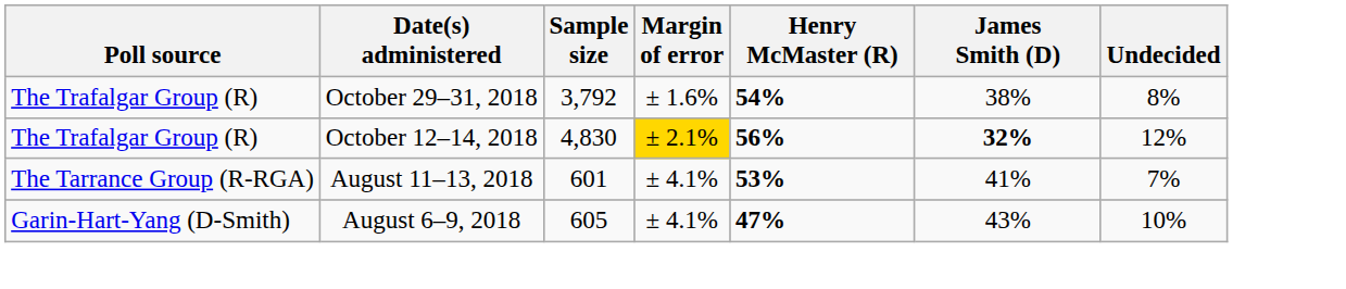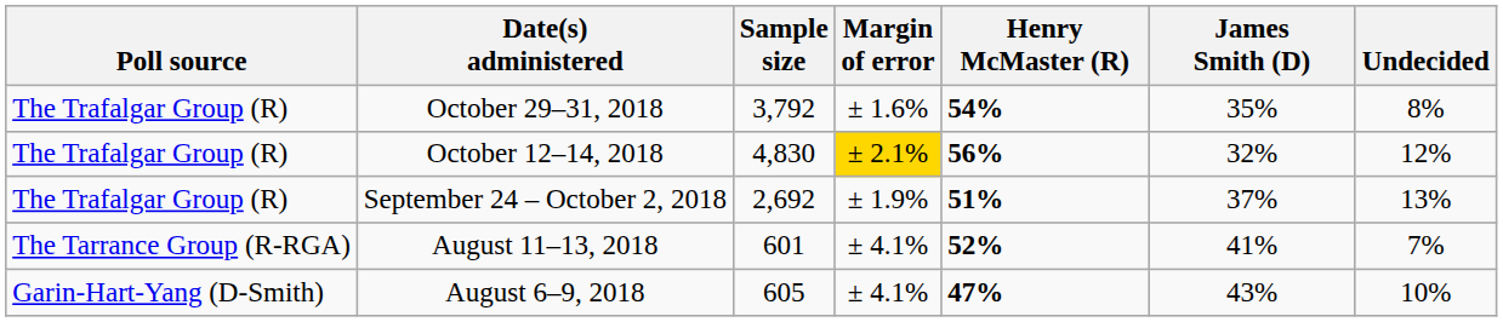 <table class="wikitable" style="font-size:90%;">
 <tr valign=bottom>
 <th>Poll source</th>
 <th>Date(s)<br>administered</th>
 <th>Sample<br>size</th>
 <th>Margin<br>of error</th>
 <th style="width:100px;">Henry<br>McMaster (R)</th>
 <th style="width:100px;">James<br>Smith (D)</th>
 <th>Undecided</th>
 </tr>
 <tr>
 <td><a href='#'>The Trafalgar Group</a> (R)</td>
 <td align=center>October 29–31, 2018</td>
 <td align=center>3,792</td>
 <td align=center>± 1.6%</td>
 <td><strong>54%</strong></td>
-<td align=center>38%</td>
+<td align=center>35%</td>
 <td align=center>8%</td>
 </tr>
 <tr>
 <td><a href='#'>The Trafalgar Group</a> (R)</td>
 <td align=center>October 12–14, 2018</td>
 <td align=center>4,830</td>
 <td align=center style="background: gold;">± 2.1%</td>
 <td><strong>56%</strong></td>
-<td align=center><strong>32%</strong></td>
+<td align=center>32%</td>
 <td align=center>12%</td>
+</tr>
+<tr>
+<td><a href='#'>The Trafalgar Group</a> (R)</td>
+<td align=center>September 24 – October 2, 2018</td>
+<td align=center>2,692</td>
+<td align=center>± 1.9%</td>
+<td><strong>51%</strong></td>
+<td align=center>37%</td>
+<td align=center>13%</td>
 </tr>
 <tr>
 <td><a href='#'>The Tarrance Group</a> (R-RGA)</td>
 <td align=center>August 11–13, 2018</td>
 <td align=center>601</td>
 <td align=center>± 4.1%</td>
-<td><strong>53%</strong></td>
+<td><strong>52%</strong></td>
 <td align=center>41%</td>
 <td align=center>7%</td>
 </tr>
 <tr>
 <td><a href='#'>Garin-Hart-Yang</a> (D-Smith)</td>
 <td align=center>August 6–9, 2018</td>
 <td align=center>605</td>
 <td align=center>± 4.1%</td>
 <td><strong>47%</strong></td>
 <td align=center>43%</td>
 <td align=center>10%</td>
 </tr>
 </table>
